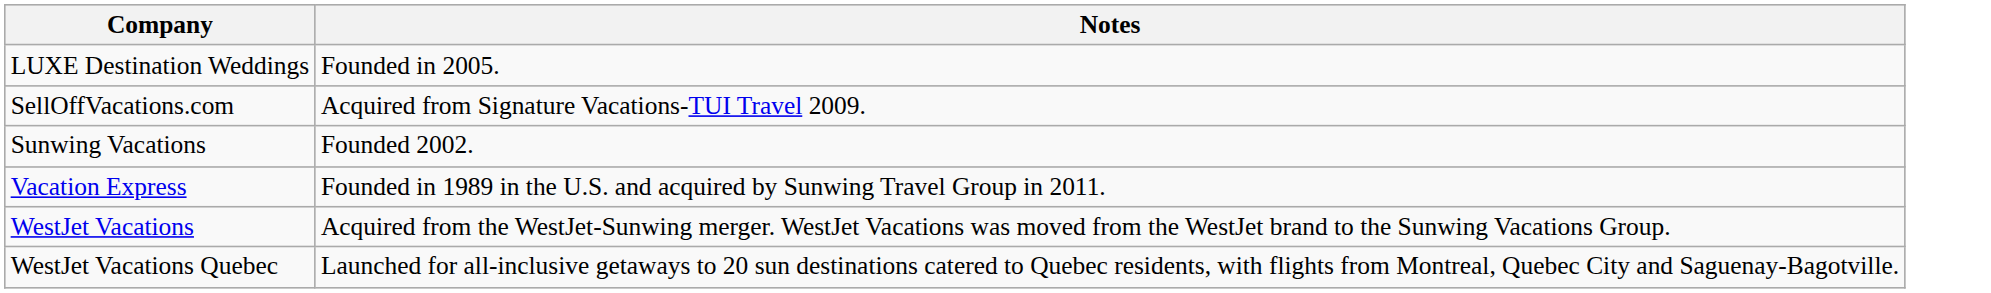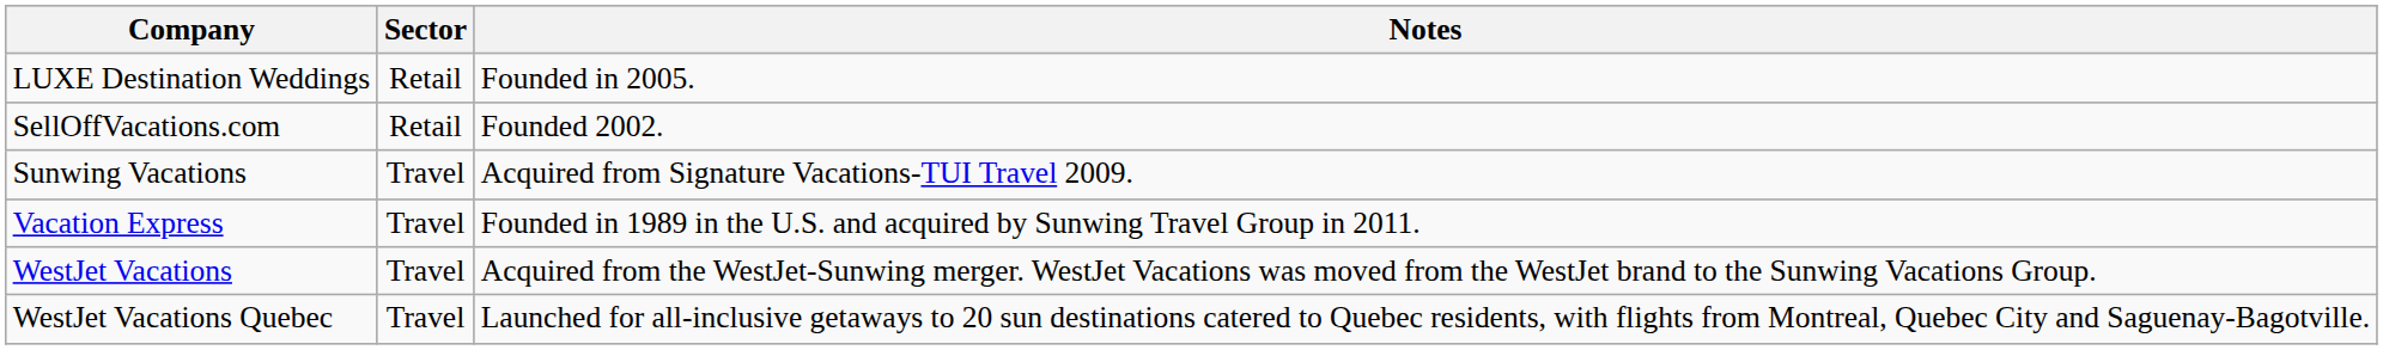 <table class="wikitable sortable">
 <tr>
 <th>Company</th>
+<th>Sector</th>
 <th>Notes</th>
 </tr>
 <tr>
 <td>LUXE Destination Weddings</td>
+<td align="center">Retail</td>
 <td>Founded in 2005.</td>
 </tr>
 <tr>
 <td>SellOffVacations.com</td>
+<td align="center">Retail</td>
+<td>Founded 2002.</td>
+</tr>
+<tr>
+<td>Sunwing Vacations</td>
+<td align="center">Travel</td>
 <td>Acquired from Signature Vacations-<a href='#'>TUI Travel</a> 2009.</td>
 </tr>
 <tr>
-<td>Sunwing Vacations</td>
-<td>Founded 2002.</td>
-</tr>
-<tr>
 <td><a href='#'>Vacation Express</a></td>
+<td align="center">Travel</td>
 <td>Founded in 1989 in the U.S. and acquired by Sunwing Travel Group in 2011.</td>
 </tr>
 <tr>
 <td><a href='#'>WestJet Vacations</a></td>
+<td align="center">Travel</td>
 <td>Acquired from the WestJet-Sunwing merger. WestJet Vacations was moved from the WestJet brand to the Sunwing Vacations Group.</td>
 </tr>
 <tr>
 <td>WestJet Vacations Quebec</td>
+<td align="center">Travel</td>
 <td>Launched for all-inclusive getaways to 20 sun destinations catered to Quebec residents, with flights from Montreal, Quebec City and Saguenay-Bagotville.</td>
 </tr>
 </table>
